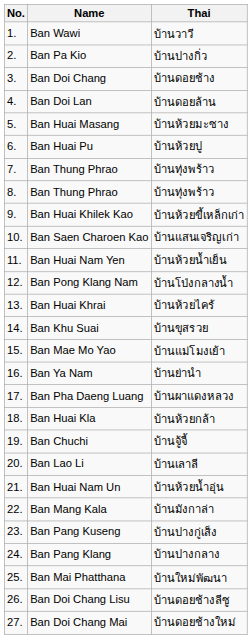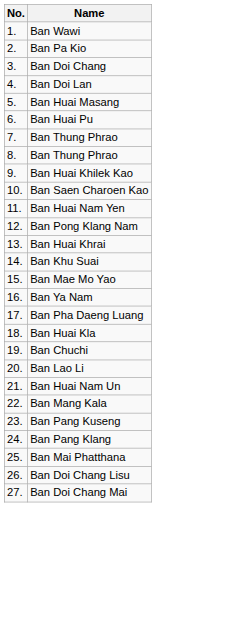 <table class="wikitable sortable">
 <tr>
 <th>No.</th>
 <th>Name</th>
-<th>Thai</th>
 </tr>
 <tr>
 <td>1.</td>
 <td>Ban Wawi</td>
-<td>บ้านวาวี</td>
 </tr>
 <tr>
 <td>2.</td>
 <td>Ban Pa Kio</td>
-<td>บ้านปางกิ่ว</td>
 </tr>
 <tr>
 <td>3.</td>
 <td>Ban Doi Chang</td>
-<td>บ้านดอยช้าง</td>
 </tr>
 <tr>
 <td>4.</td>
 <td>Ban Doi Lan</td>
-<td>บ้านดอยล้าน</td>
 </tr>
 <tr>
 <td>5.</td>
 <td>Ban Huai Masang</td>
-<td>บ้านห้วยมะซาง</td>
 </tr>
 <tr>
 <td>6.</td>
 <td>Ban Huai Pu</td>
-<td>บ้านห้วยปู</td>
 </tr>
 <tr>
 <td>7.</td>
 <td>Ban Thung Phrao</td>
-<td>บ้านทุ่งพร้าว</td>
 </tr>
 <tr>
 <td>8.</td>
 <td>Ban Thung Phrao</td>
-<td>บ้านทุ่งพร้าว</td>
 </tr>
 <tr>
 <td>9.</td>
 <td>Ban Huai Khilek Kao</td>
-<td>บ้านห้วยขี้เหล็กเก่า</td>
 </tr>
 <tr>
 <td>10.</td>
 <td>Ban Saen Charoen Kao</td>
-<td>บ้านแสนเจริญเก่า</td>
 </tr>
 <tr>
 <td>11.</td>
 <td>Ban Huai Nam Yen</td>
-<td>บ้านห้วยน้ำเย็น</td>
 </tr>
 <tr>
 <td>12.</td>
 <td>Ban Pong Klang Nam</td>
-<td>บ้านโป่งกลางน้ำ</td>
 </tr>
 <tr>
 <td>13.</td>
 <td>Ban Huai Khrai</td>
-<td>บ้านห้วยไคร้</td>
 </tr>
 <tr>
 <td>14.</td>
 <td>Ban Khu Suai</td>
-<td>บ้านขุสรวย</td>
 </tr>
 <tr>
 <td>15.</td>
 <td>Ban Mae Mo Yao</td>
-<td>บ้านแม่โมงเย้า</td>
 </tr>
 <tr>
 <td>16.</td>
 <td>Ban Ya Nam</td>
-<td>บ้านย่านำ</td>
 </tr>
 <tr>
 <td>17.</td>
 <td>Ban Pha Daeng Luang</td>
-<td>บ้านผาแดงหลวง</td>
 </tr>
 <tr>
 <td>18.</td>
 <td>Ban Huai Kla</td>
-<td>บ้านห้วยกล้า</td>
 </tr>
 <tr>
 <td>19.</td>
 <td>Ban Chuchi</td>
-<td>บ้านจู้จี้</td>
 </tr>
 <tr>
 <td>20.</td>
 <td>Ban Lao Li</td>
-<td>บ้านเลาลี</td>
 </tr>
 <tr>
 <td>21.</td>
 <td>Ban Huai Nam Un</td>
-<td>บ้านห้วยน้ำอุ่น</td>
 </tr>
 <tr>
 <td>22.</td>
 <td>Ban Mang Kala</td>
-<td>บ้านมังกาล่า</td>
 </tr>
 <tr>
 <td>23.</td>
 <td>Ban Pang Kuseng</td>
-<td>บ้านปางกู่เส็ง</td>
 </tr>
 <tr>
 <td>24.</td>
 <td>Ban Pang Klang</td>
-<td>บ้านปางกลาง</td>
 </tr>
 <tr>
 <td>25.</td>
 <td>Ban Mai Phatthana</td>
-<td>บ้านใหม่พัฒนา</td>
 </tr>
 <tr>
 <td>26.</td>
 <td>Ban Doi Chang Lisu</td>
-<td>บ้านดอยช้างลีซู</td>
 </tr>
 <tr>
 <td>27.</td>
 <td>Ban Doi Chang Mai</td>
-<td>บ้านดอยช้างใหม่</td>
 </tr>
 </table>
